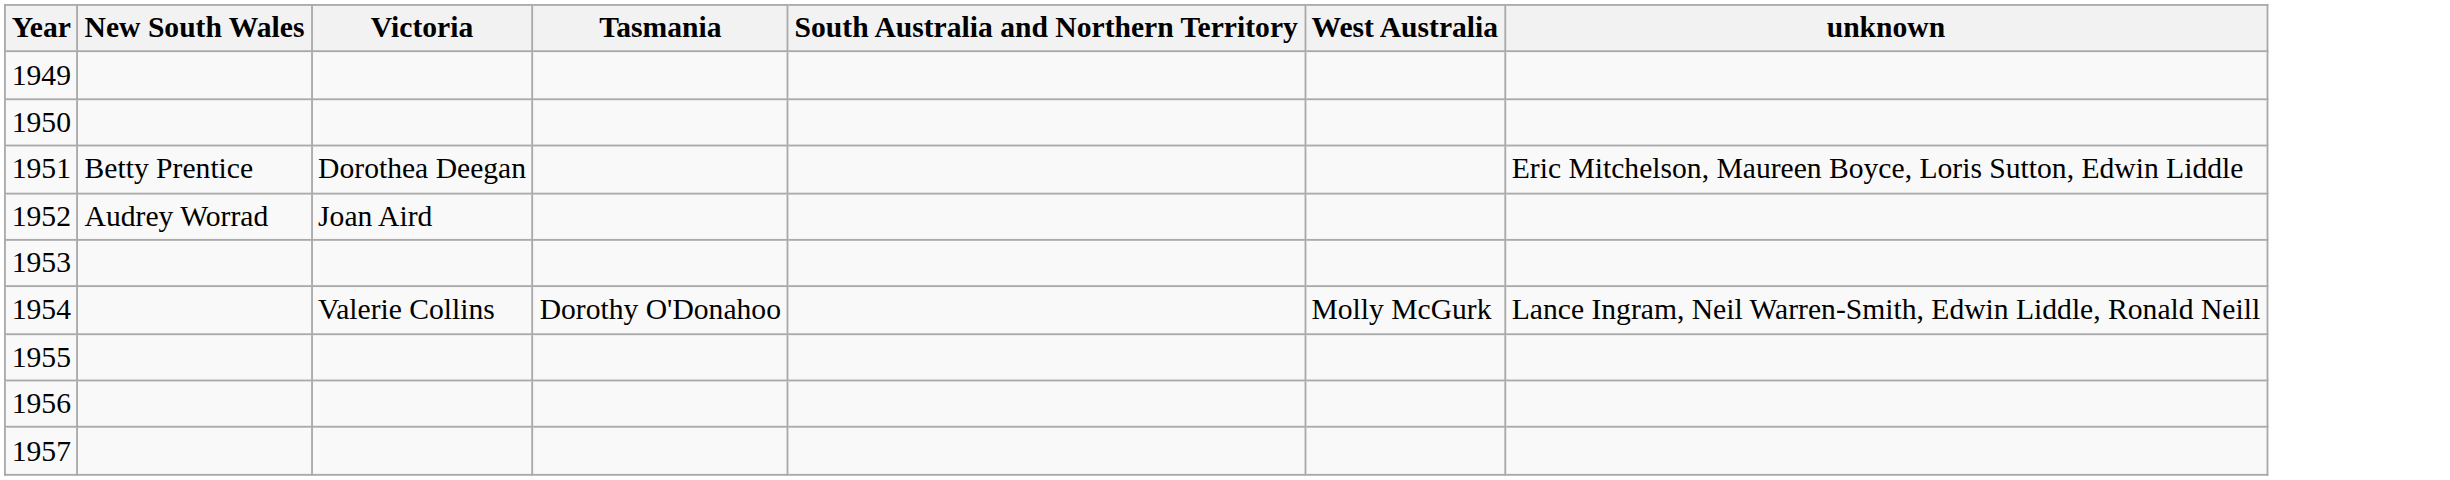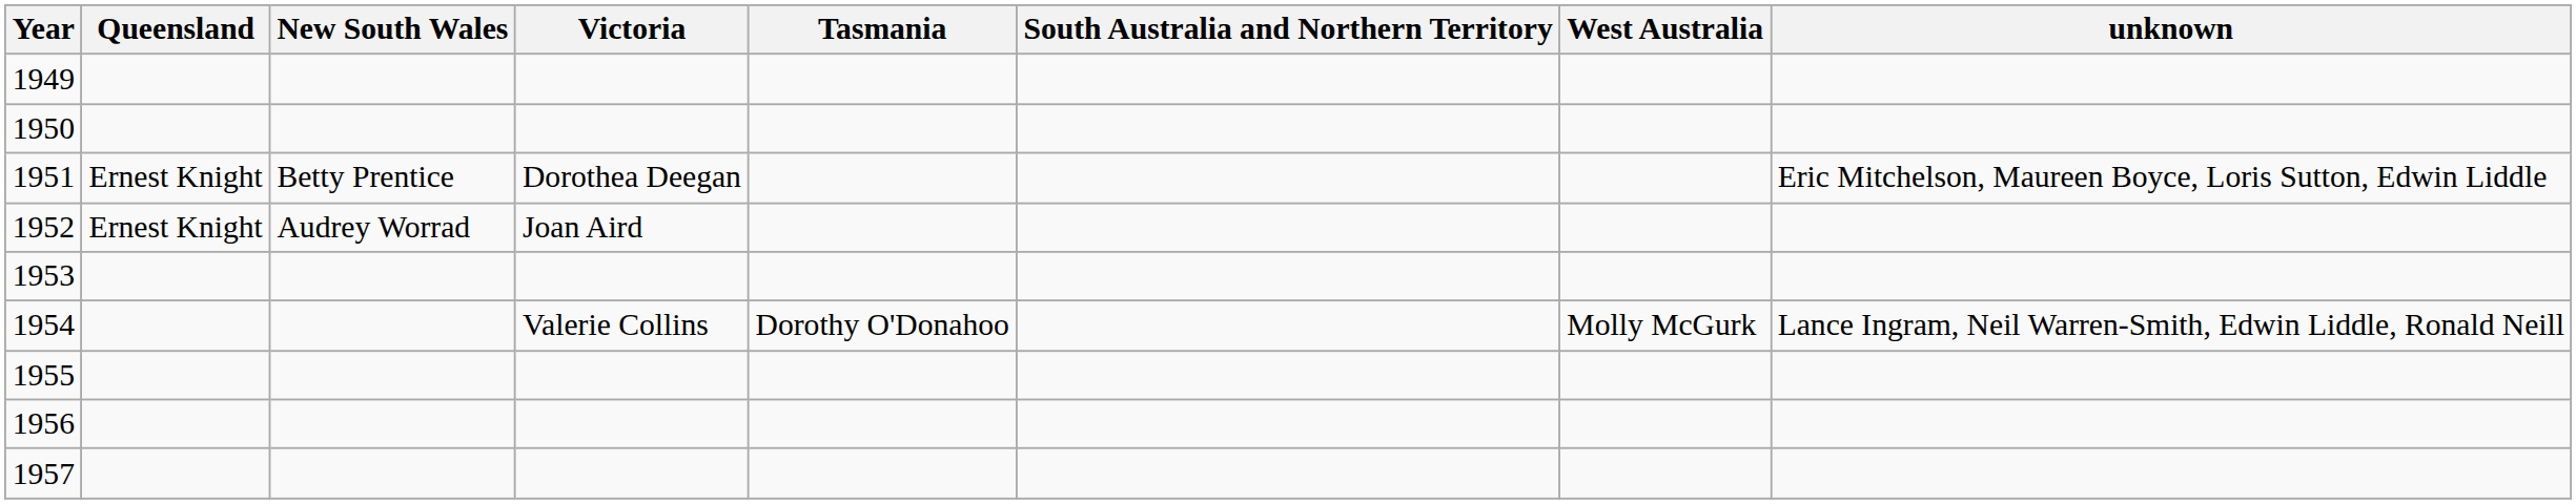 <table class="wikitable">
 <tr>
 <th>Year</th>
+<th>Queensland</th>
 <th>New South Wales</th>
 <th>Victoria</th>
 <th>Tasmania</th>
 <th>South Australia and Northern Territory</th>
 <th>West Australia</th>
 <th>unknown</th>
 </tr>
 <tr>
 <td>1949</td>
 <td></td>
 <td></td>
 <td></td>
 <td></td>
 <td></td>
 <td></td>
+<td></td>
 </tr>
 <tr>
 <td>1950</td>
 <td></td>
 <td></td>
 <td></td>
 <td></td>
 <td></td>
 <td></td>
+<td></td>
 </tr>
 <tr>
 <td>1951</td>
+<td>Ernest Knight</td>
 <td>Betty Prentice</td>
 <td>Dorothea Deegan</td>
 <td></td>
 <td></td>
 <td></td>
 <td>Eric Mitchelson, Maureen Boyce, Loris Sutton, Edwin Liddle</td>
 </tr>
 <tr>
 <td>1952</td>
+<td>Ernest Knight</td>
 <td>Audrey Worrad</td>
 <td>Joan Aird</td>
 <td></td>
 <td></td>
 <td></td>
 <td></td>
 </tr>
 <tr>
 <td>1953</td>
 <td></td>
 <td></td>
 <td></td>
 <td></td>
 <td></td>
 <td></td>
+<td></td>
 </tr>
 <tr>
 <td>1954</td>
+<td></td>
 <td></td>
 <td>Valerie Collins</td>
 <td>Dorothy O'Donahoo</td>
 <td></td>
 <td>Molly McGurk</td>
 <td>Lance Ingram, Neil Warren-Smith, Edwin Liddle, Ronald Neill</td>
 </tr>
 <tr>
 <td>1955</td>
 <td></td>
 <td></td>
 <td></td>
 <td></td>
 <td></td>
 <td></td>
+<td></td>
 </tr>
 <tr>
 <td>1956</td>
+<td></td>
 <td></td>
 <td></td>
 <td></td>
 <td></td>
 <td></td>
 <td></td>
 </tr>
 <tr>
 <td>1957</td>
 <td></td>
 <td></td>
 <td></td>
 <td></td>
 <td></td>
 <td></td>
+<td></td>
 </tr>
 </table>
